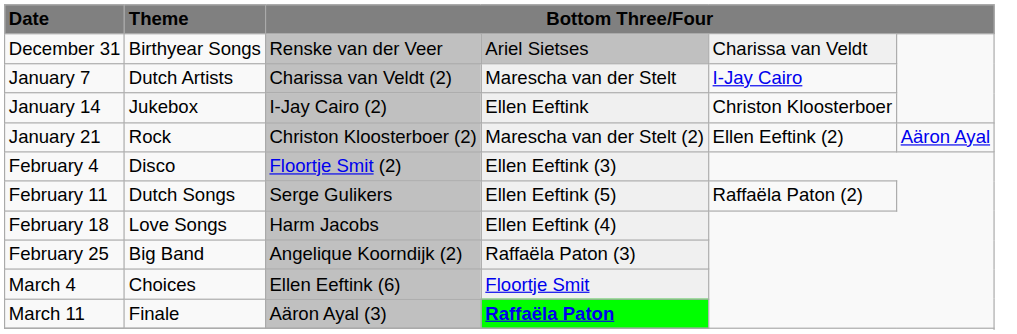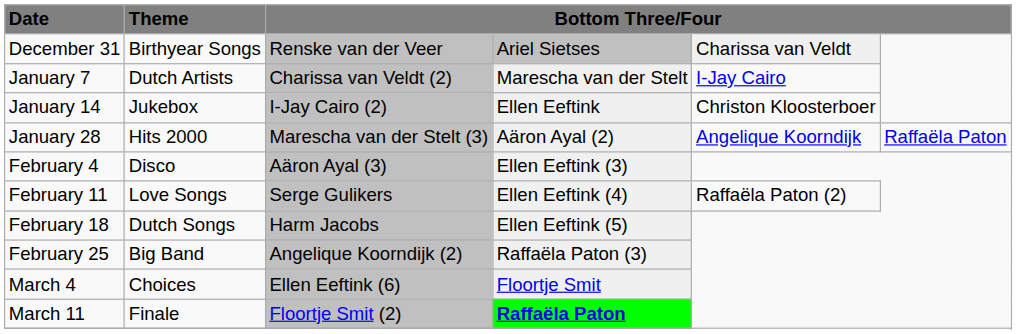 <table class="wikitable">
 <tr bgcolor=#808080>
 <td><strong>Date</strong></td>
 <td><strong>Theme</strong></td>
 <td colspan=4 align="center"><strong>Bottom Three/Four</strong></td>
 </tr>
 <tr>
 <td>December 31</td>
 <td>Birthyear Songs</td>
 <td bgcolor="#C0C0C0">Renske van der Veer</td>
 <td bgcolor="#C0C0C0">Ariel Sietses</td>
 <td bgcolor="#F0F0F0">Charissa van Veldt</td>
 </tr>
 <tr>
 <td>January 7</td>
 <td>Dutch Artists</td>
 <td bgcolor="#C0C0C0">Charissa van Veldt (2)</td>
 <td bgcolor="#F0F0F0">Marescha van der Stelt</td>
 <td><a href='#'>I-Jay Cairo</a></td>
 </tr>
 <tr>
 <td>January 14</td>
 <td>Jukebox</td>
 <td bgcolor="#C0C0C0">I-Jay Cairo (2)</td>
 <td bgcolor="#F0F0F0">Ellen Eeftink</td>
 <td>Christon Kloosterboer</td>
 </tr>
 <tr>
-<td>January 21</td>
-<td>Rock</td>
-<td bgcolor="#C0C0C0">Christon Kloosterboer (2)</td>
-<td bgcolor="#F0F0F0">Marescha van der Stelt (2)</td>
-<td>Ellen Eeftink (2)</td>
-<td><a href='#'>Aäron Ayal</a></td>
+<td>January 28</td>
+<td>Hits 2000</td>
+<td bgcolor="#C0C0C0">Marescha van der Stelt (3)</td>
+<td bgcolor="#F0F0F0">Aäron Ayal (2)</td>
+<td><a href='#'>Angelique Koorndijk</a></td>
+<td><a href='#'>Raffaëla Paton</a></td>
 </tr>
 <tr>
 <td>February 4</td>
 <td>Disco</td>
-<td bgcolor="C0C0C0"><a href='#'>Floortje Smit</a> (2)</td>
+<td bgcolor="C0C0C0">Aäron Ayal (3)</td>
 <td bgcolor="F0F0F0">Ellen Eeftink (3)</td>
 </tr>
 <tr>
 <td>February 11</td>
-<td>Dutch Songs</td>
+<td>Love Songs</td>
 <td bgcolor="C0C0C0">Serge Gulikers</td>
-<td bgcolor="F0F0F0">Ellen Eeftink (5)</td>
+<td bgcolor="F0F0F0">Ellen Eeftink (4)</td>
 <td>Raffaëla Paton (2)</td>
 </tr>
 <tr>
 <td>February 18</td>
-<td>Love Songs</td>
+<td>Dutch Songs</td>
 <td bgcolor="C0C0C0">Harm Jacobs</td>
-<td bgcolor="F0F0F0">Ellen Eeftink (4)</td>
+<td bgcolor="F0F0F0">Ellen Eeftink (5)</td>
 </tr>
 <tr>
 <td>February 25</td>
 <td>Big Band</td>
 <td bgcolor="C0C0C0">Angelique Koorndijk (2)</td>
 <td bgcolor="F0F0F0">Raffaëla Paton (3)</td>
 </tr>
 <tr>
 <td>March 4</td>
 <td>Choices</td>
 <td bgcolor="C0C0C0">Ellen Eeftink (6)</td>
 <td bgcolor="F0F0F0"><a href='#'>Floortje Smit</a></td>
 </tr>
 <tr>
 <td>March 11</td>
 <td>Finale</td>
-<td bgcolor="C0C0C0">Aäron Ayal (3)</td>
+<td bgcolor="C0C0C0"><a href='#'>Floortje Smit</a> (2)</td>
 <td bgcolor="lime"><strong><a href='#'>Raffaëla Paton</a></strong></td>
 </tr>
 <tr>
 </tr>
 </table>
